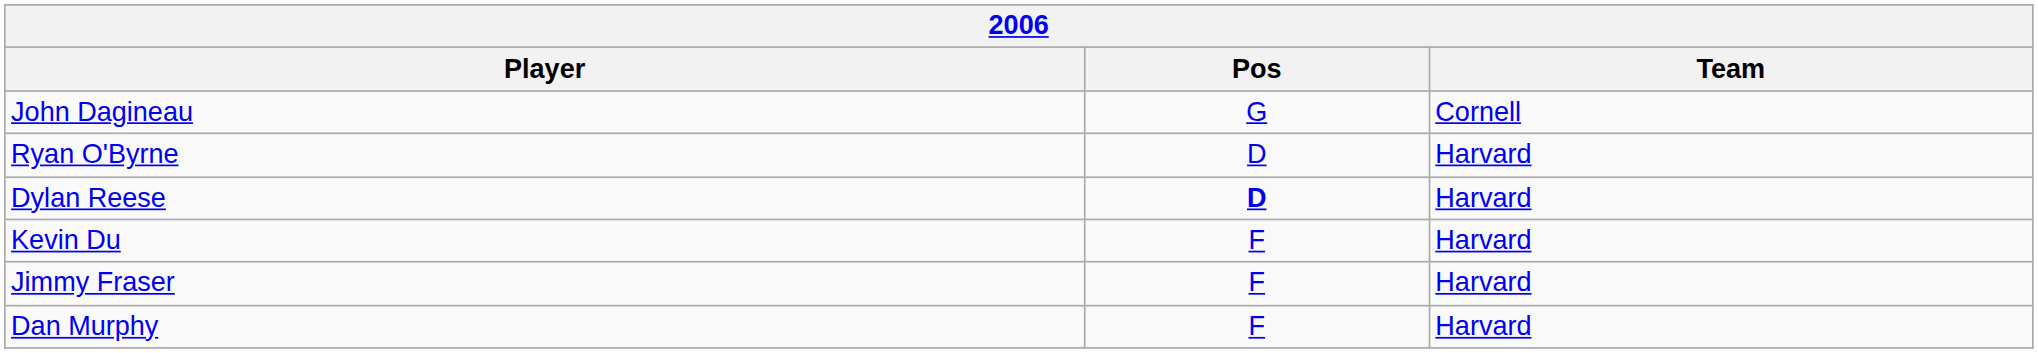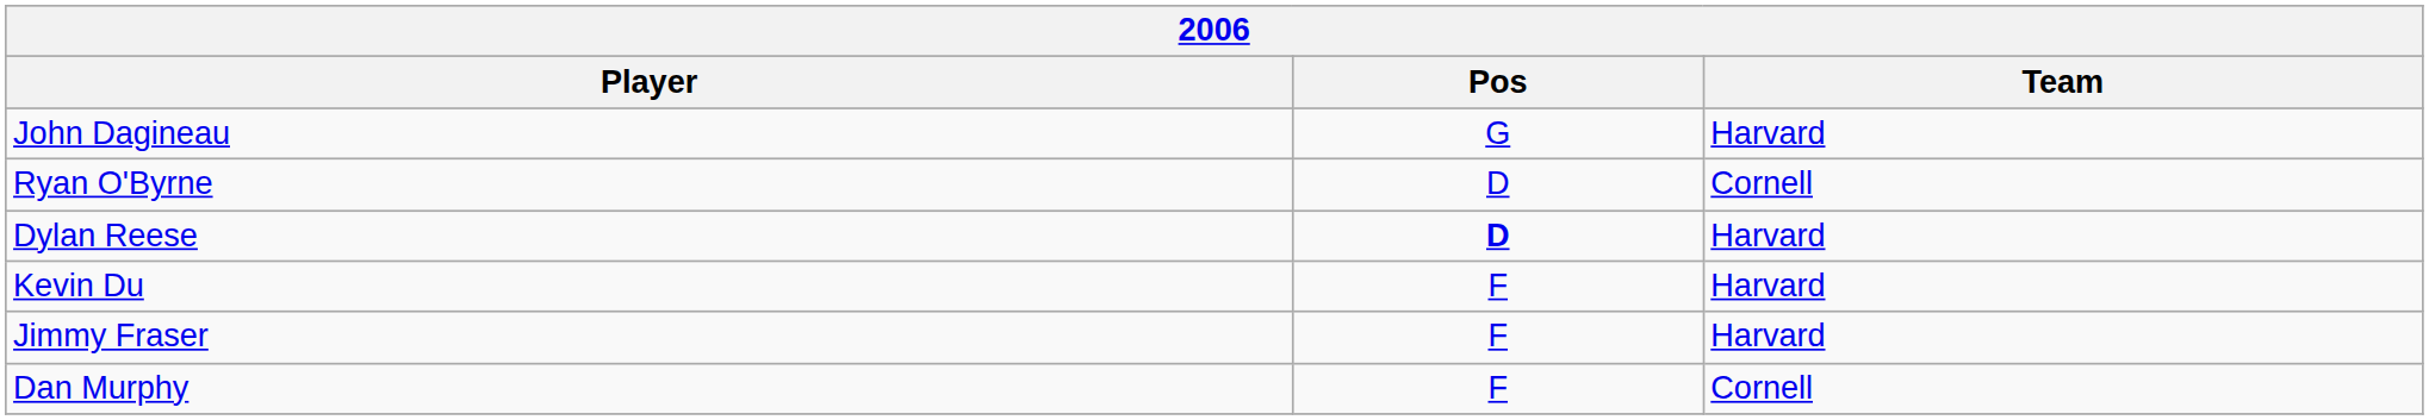 <table class="wikitable" width=95%>
 <tr>
 <th colspan=3><a href='#'>2006</a></th>
 </tr>
 <tr>
 <th>Player</th>
 <th>Pos</th>
 <th>Team</th>
 </tr>
 <tr>
 <td><a href='#'>John Dagineau</a></td>
 <td align=center><a href='#'>G</a></td>
-<td><a href='#'>Cornell</a></td>
+<td><a href='#'>Harvard</a></td>
 </tr>
 <tr>
 <td><a href='#'>Ryan O'Byrne</a></td>
 <td align=center><a href='#'>D</a></td>
-<td><a href='#'>Harvard</a></td>
+<td><a href='#'>Cornell</a></td>
 </tr>
 <tr>
 <td><a href='#'>Dylan Reese</a></td>
 <td align=center><strong><a href='#'>D</a></strong></td>
 <td><a href='#'>Harvard</a></td>
 </tr>
 <tr>
 <td><a href='#'>Kevin Du</a></td>
 <td align=center><a href='#'>F</a></td>
 <td><a href='#'>Harvard</a></td>
 </tr>
 <tr>
 <td><a href='#'>Jimmy Fraser</a></td>
 <td align=center><a href='#'>F</a></td>
 <td><a href='#'>Harvard</a></td>
 </tr>
 <tr>
 <td><a href='#'>Dan Murphy</a></td>
 <td align=center><a href='#'>F</a></td>
-<td><a href='#'>Harvard</a></td>
+<td><a href='#'>Cornell</a></td>
 </tr>
 </table>
